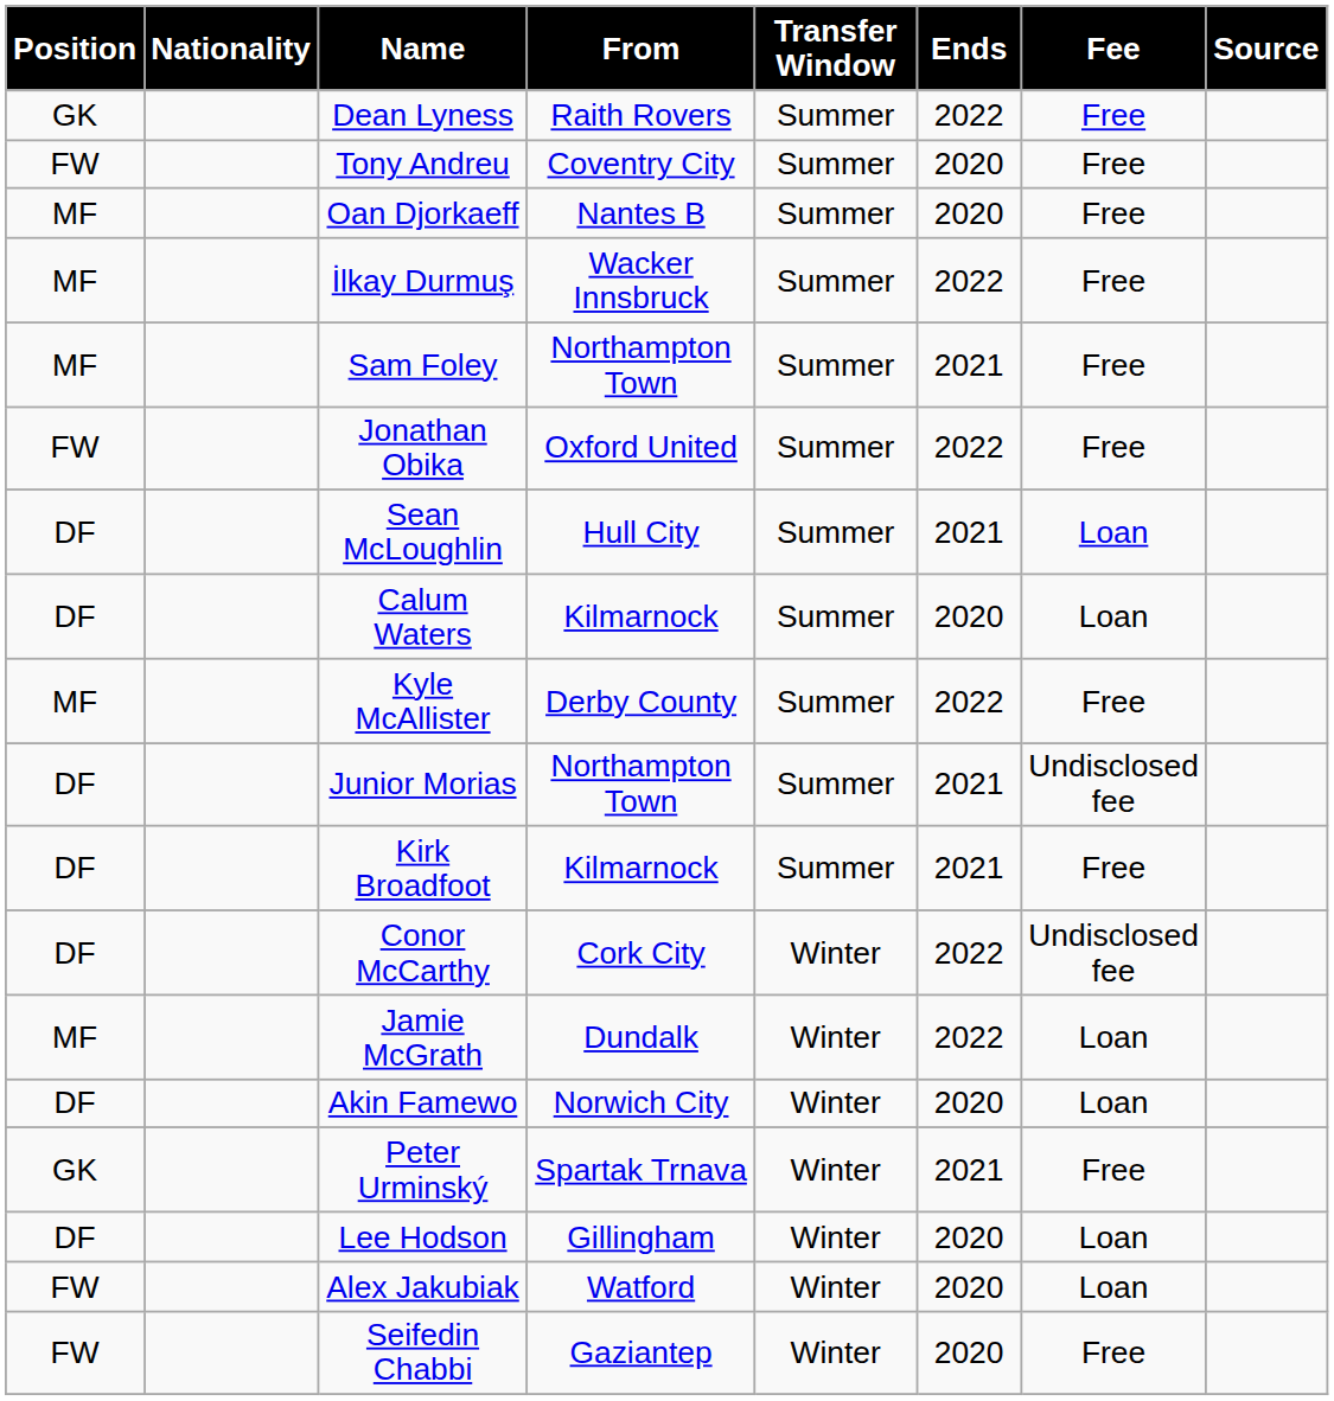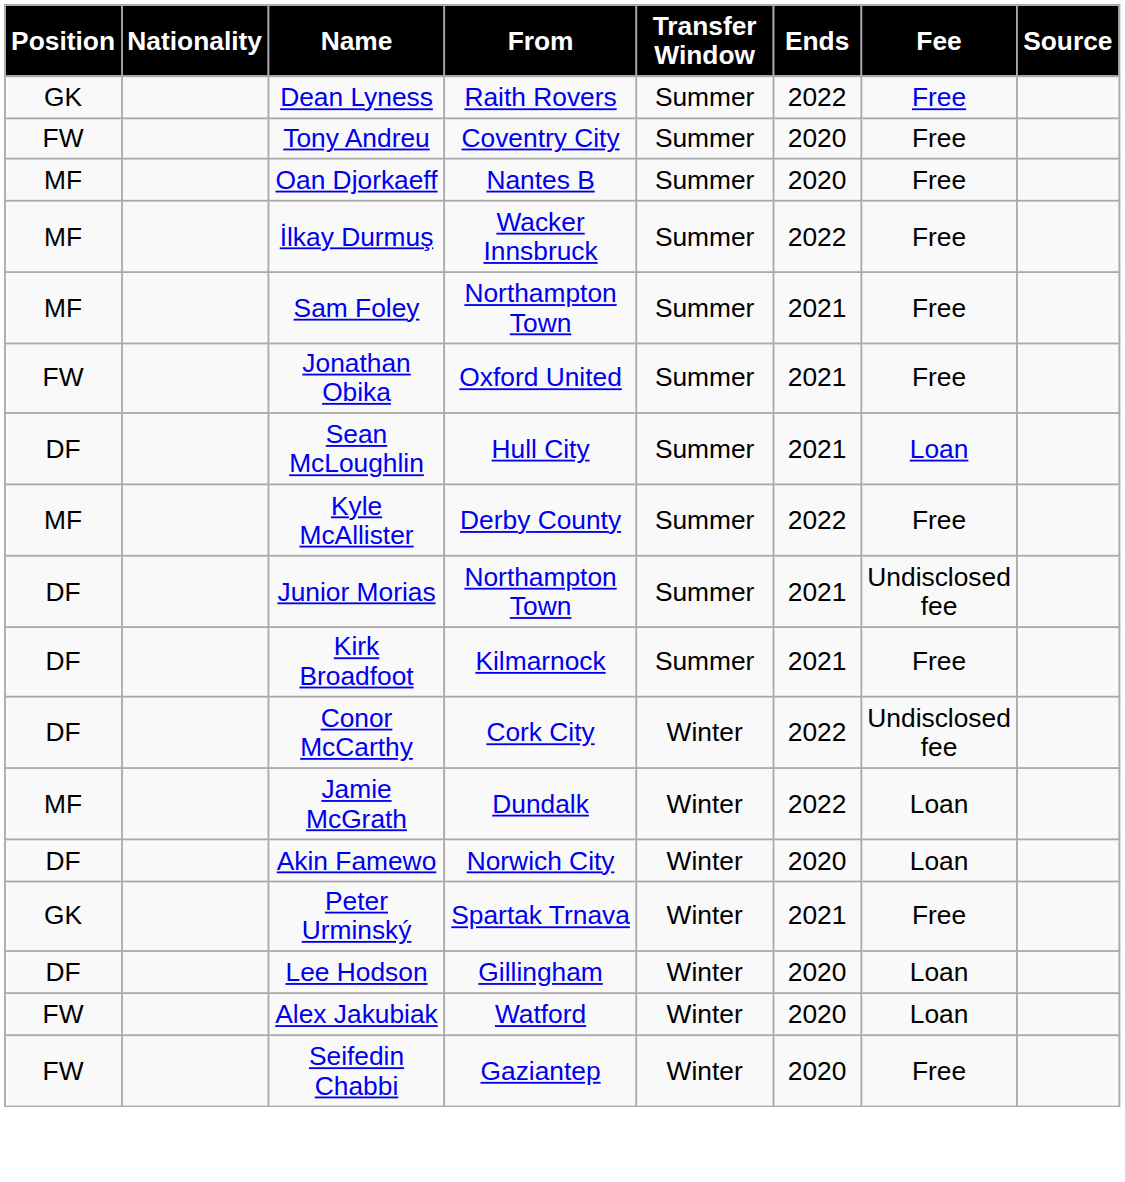 <table class="wikitable"  style="text-align:center; font-size:90%; ">
 <tr>
 <th style="background:#000000; color:white; width:50px;">Position</th>
 <th style="background:#000000; color:white; width:50px;">Nationality</th>
 <th style="background:#000000; color:white; width:165px;">Name</th>
 <th style="background:#000000; color:white; width:165px;">From</th>
 <th style="background:#000000; color:white; width:120px;">Transfer Window</th>
 <th style="background:#000000; color:white; width:70px;">Ends</th>
 <th style="background:#000000; color:white; width:70px;">Fee</th>
 <th style="background:#000000; color:white; width:25px;">Source</th>
 </tr>
 <tr>
 <td>GK</td>
 <td></td>
 <td><a href='#'>Dean Lyness</a></td>
 <td><a href='#'>Raith Rovers</a></td>
 <td>Summer</td>
 <td>2022</td>
 <td><a href='#'>Free</a></td>
 <td></td>
 </tr>
 <tr>
 <td>FW</td>
 <td></td>
 <td><a href='#'>Tony Andreu</a></td>
 <td><a href='#'>Coventry City</a></td>
 <td>Summer</td>
 <td>2020</td>
 <td>Free</td>
 <td></td>
 </tr>
 <tr>
 <td>MF</td>
 <td></td>
 <td><a href='#'>Oan Djorkaeff</a></td>
 <td><a href='#'>Nantes B</a></td>
 <td>Summer</td>
 <td>2020</td>
 <td>Free</td>
 <td></td>
 </tr>
 <tr>
 <td>MF</td>
 <td></td>
 <td><a href='#'>İlkay Durmuş</a></td>
 <td><a href='#'>Wacker Innsbruck</a></td>
 <td>Summer</td>
 <td>2022</td>
 <td>Free</td>
 <td></td>
 </tr>
 <tr>
 <td>MF</td>
 <td></td>
 <td><a href='#'>Sam Foley</a></td>
 <td><a href='#'>Northampton Town</a></td>
 <td>Summer</td>
 <td>2021</td>
 <td>Free</td>
 <td></td>
 </tr>
 <tr>
 <td>FW</td>
 <td></td>
 <td><a href='#'>Jonathan Obika</a></td>
 <td><a href='#'>Oxford United</a></td>
 <td>Summer</td>
-<td>2022</td>
+<td>2021</td>
 <td>Free</td>
 <td></td>
 </tr>
 <tr>
 <td>DF</td>
 <td></td>
 <td><a href='#'>Sean McLoughlin</a></td>
 <td><a href='#'>Hull City</a></td>
 <td>Summer</td>
 <td>2021</td>
 <td><a href='#'>Loan</a></td>
-<td></td>
-</tr>
-<tr>
-<td>DF</td>
-<td></td>
-<td><a href='#'>Calum Waters</a></td>
-<td><a href='#'>Kilmarnock</a></td>
-<td>Summer</td>
-<td>2020</td>
-<td>Loan</td>
 <td></td>
 </tr>
 <tr>
 <td>MF</td>
 <td></td>
 <td><a href='#'>Kyle McAllister</a></td>
 <td><a href='#'>Derby County</a></td>
 <td>Summer</td>
 <td>2022</td>
 <td>Free</td>
 <td></td>
 </tr>
 <tr>
 <td>DF</td>
 <td></td>
 <td><a href='#'>Junior Morias</a></td>
 <td><a href='#'>Northampton Town</a></td>
 <td>Summer</td>
 <td>2021</td>
 <td>Undisclosed fee</td>
 <td></td>
 </tr>
 <tr>
 <td>DF</td>
 <td></td>
 <td><a href='#'>Kirk Broadfoot</a></td>
 <td><a href='#'>Kilmarnock</a></td>
 <td>Summer</td>
 <td>2021</td>
 <td>Free</td>
 <td></td>
 </tr>
 <tr>
 <td>DF</td>
 <td></td>
 <td><a href='#'>Conor McCarthy</a></td>
 <td><a href='#'>Cork City</a></td>
 <td>Winter</td>
 <td>2022</td>
 <td>Undisclosed fee</td>
 <td></td>
 </tr>
 <tr>
 <td>MF</td>
 <td></td>
 <td><a href='#'>Jamie McGrath</a></td>
 <td><a href='#'>Dundalk</a></td>
 <td>Winter</td>
 <td>2022</td>
 <td>Loan</td>
 <td></td>
 </tr>
 <tr>
 <td>DF</td>
 <td></td>
 <td><a href='#'>Akin Famewo</a></td>
 <td><a href='#'>Norwich City</a></td>
 <td>Winter</td>
 <td>2020</td>
 <td>Loan</td>
 <td></td>
 </tr>
 <tr>
 <td>GK</td>
 <td></td>
 <td><a href='#'>Peter Urminský</a></td>
 <td><a href='#'>Spartak Trnava</a></td>
 <td>Winter</td>
 <td>2021</td>
 <td>Free</td>
 <td></td>
 </tr>
 <tr>
 <td>DF</td>
 <td></td>
 <td><a href='#'>Lee Hodson</a></td>
 <td><a href='#'>Gillingham</a></td>
 <td>Winter</td>
 <td>2020</td>
 <td>Loan</td>
 <td></td>
 </tr>
 <tr>
 <td>FW</td>
 <td></td>
 <td><a href='#'>Alex Jakubiak</a></td>
 <td><a href='#'>Watford</a></td>
 <td>Winter</td>
 <td>2020</td>
 <td>Loan</td>
 <td></td>
 </tr>
 <tr>
 <td>FW</td>
 <td></td>
 <td><a href='#'>Seifedin Chabbi</a></td>
 <td><a href='#'>Gaziantep</a></td>
 <td>Winter</td>
 <td>2020</td>
 <td>Free</td>
 <td></td>
 </tr>
 </table>
